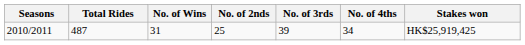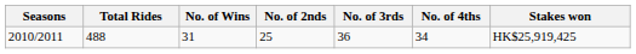 <table class="wikitable sortable" style="font-size:90%;">
 <tr>
 <th width="80px">Seasons</th>
 <th width="100px">Total Rides</th>
 <th width="80px">No. of Wins</th>
 <th width="80px">No. of 2nds</th>
 <th width="80px">No. of 3rds</th>
 <th width="80px">No. of 4ths</th>
 <th width="150px">Stakes won</th>
 </tr>
 <tr>
 <td>2010/2011</td>
-<td>487</td>
+<td>488</td>
 <td>31</td>
 <td>25</td>
-<td>39</td>
+<td>36</td>
 <td>34</td>
 <td>HK$25,919,425</td>
 </tr>
 </table>
